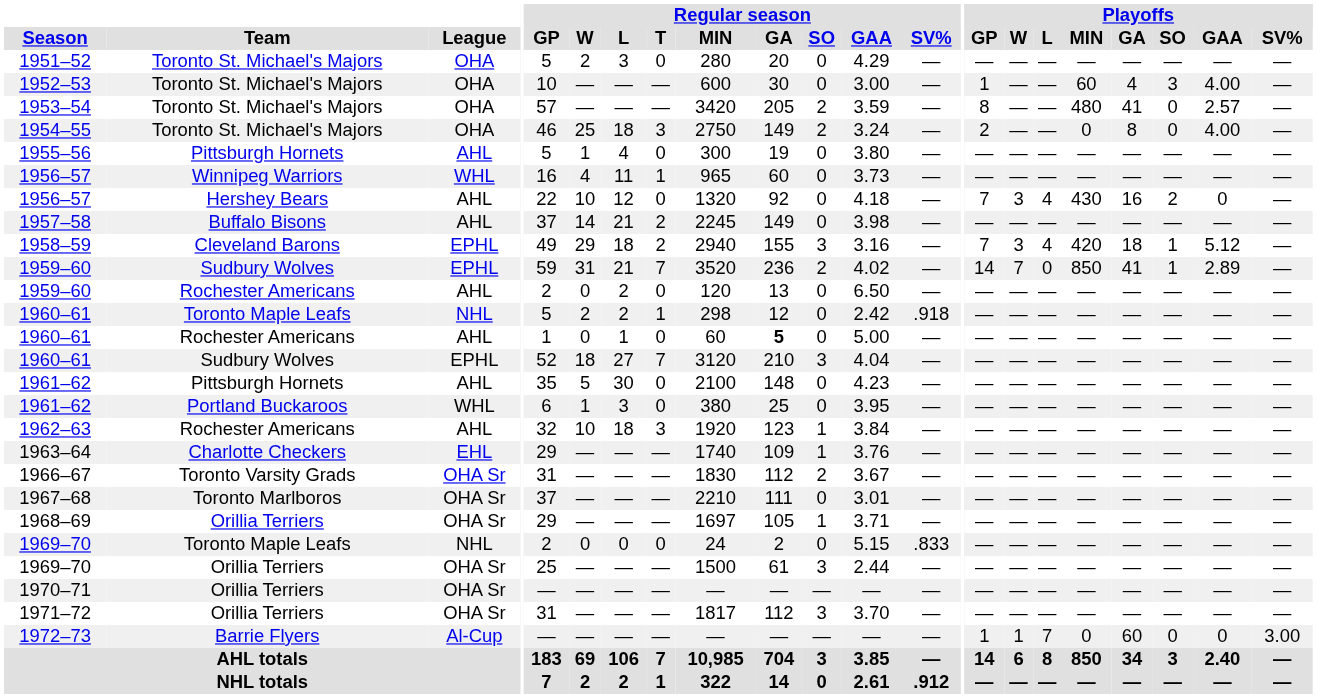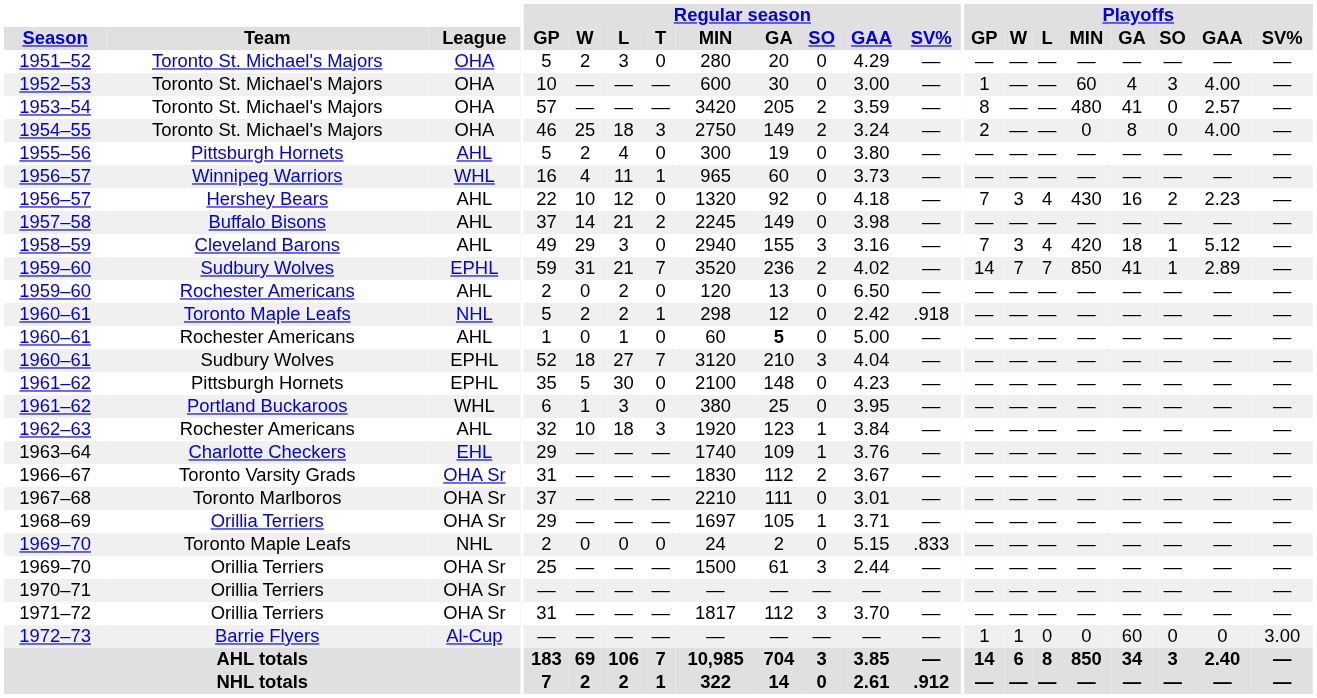 <table border="0" cellpadding="1" cellspacing="0" style="width:90%; text-align:center;">
 <tr bgcolor="#e0e0e0">
 <th colspan="3" bgcolor="#ffffff"></th>
 <th rowspan="99" bgcolor="#ffffff"></th>
 <th colspan="9" bgcolor="#e0e0e0"><a href='#'>Regular season</a></th>
 <th rowspan="99" bgcolor="#ffffff"></th>
 <th colspan="8" bgcolor="#e0e0e0"><a href='#'>Playoffs</a></th>
 </tr>
 <tr bgcolor="#e0e0e0">
 <th><a href='#'>Season</a></th>
 <th>Team</th>
 <th>League</th>
 <th>GP</th>
 <th>W</th>
 <th>L</th>
 <th>T</th>
 <th>MIN</th>
 <th>GA</th>
 <th><a href='#'>SO</a></th>
 <th><a href='#'>GAA</a></th>
 <th><a href='#'>SV%</a></th>
 <th>GP</th>
 <th>W</th>
 <th>L</th>
 <th>MIN</th>
 <th>GA</th>
 <th>SO</th>
 <th>GAA</th>
 <th>SV%</th>
 </tr>
 <tr>
 <td><a href='#'>1951–52</a></td>
 <td><a href='#'>Toronto St. Michael's Majors</a></td>
 <td><a href='#'>OHA</a></td>
 <td>5</td>
 <td>2</td>
 <td>3</td>
 <td>0</td>
 <td>280</td>
 <td>20</td>
 <td>0</td>
 <td>4.29</td>
 <td>—</td>
 <td>—</td>
 <td>—</td>
 <td>—</td>
 <td>—</td>
 <td>—</td>
 <td>—</td>
 <td>—</td>
 <td>—</td>
 </tr>
 <tr bgcolor="#f0f0f0">
 <td><a href='#'>1952–53</a></td>
 <td>Toronto St. Michael's Majors</td>
 <td>OHA</td>
 <td>10</td>
 <td>—</td>
 <td>—</td>
 <td>—</td>
 <td>600</td>
 <td>30</td>
 <td>0</td>
 <td>3.00</td>
 <td>—</td>
 <td>1</td>
 <td>—</td>
 <td>—</td>
 <td>60</td>
 <td>4</td>
 <td>3</td>
 <td>4.00</td>
 <td>—</td>
 </tr>
 <tr>
 <td><a href='#'>1953–54</a></td>
 <td>Toronto St. Michael's Majors</td>
 <td>OHA</td>
 <td>57</td>
 <td>—</td>
 <td>—</td>
 <td>—</td>
 <td>3420</td>
 <td>205</td>
 <td>2</td>
 <td>3.59</td>
 <td>—</td>
 <td>8</td>
 <td>—</td>
 <td>—</td>
 <td>480</td>
 <td>41</td>
 <td>0</td>
 <td>2.57</td>
 <td>—</td>
 </tr>
 <tr bgcolor="#f0f0f0">
 <td><a href='#'>1954–55</a></td>
 <td>Toronto St. Michael's Majors</td>
 <td>OHA</td>
 <td>46</td>
 <td>25</td>
 <td>18</td>
 <td>3</td>
 <td>2750</td>
 <td>149</td>
 <td>2</td>
 <td>3.24</td>
 <td>—</td>
 <td>2</td>
 <td>—</td>
 <td>—</td>
 <td>0</td>
 <td>8</td>
 <td>0</td>
 <td>4.00</td>
 <td>—</td>
 </tr>
 <tr>
 <td><a href='#'>1955–56</a></td>
 <td><a href='#'>Pittsburgh Hornets</a></td>
 <td><a href='#'>AHL</a></td>
 <td>5</td>
-<td>1</td>
+<td>2</td>
 <td>4</td>
 <td>0</td>
 <td>300</td>
 <td>19</td>
 <td>0</td>
 <td>3.80</td>
 <td>—</td>
 <td>—</td>
 <td>—</td>
 <td>—</td>
 <td>—</td>
 <td>—</td>
 <td>—</td>
 <td>—</td>
 <td>—</td>
 </tr>
 <tr bgcolor="#f0f0f0">
 <td><a href='#'>1956–57</a></td>
 <td><a href='#'>Winnipeg Warriors</a></td>
 <td><a href='#'>WHL</a></td>
 <td>16</td>
 <td>4</td>
 <td>11</td>
 <td>1</td>
 <td>965</td>
 <td>60</td>
 <td>0</td>
 <td>3.73</td>
 <td>—</td>
 <td>—</td>
 <td>—</td>
 <td>—</td>
 <td>—</td>
 <td>—</td>
 <td>—</td>
 <td>—</td>
 <td>—</td>
 </tr>
 <tr>
 <td><a href='#'>1956–57</a></td>
 <td><a href='#'>Hershey Bears</a></td>
 <td>AHL</td>
 <td>22</td>
 <td>10</td>
 <td>12</td>
 <td>0</td>
 <td>1320</td>
 <td>92</td>
 <td>0</td>
 <td>4.18</td>
 <td>—</td>
 <td>7</td>
 <td>3</td>
 <td>4</td>
 <td>430</td>
 <td>16</td>
 <td>2</td>
-<td>0</td>
+<td>2.23</td>
 <td>—</td>
 </tr>
 <tr bgcolor="#f0f0f0">
 <td><a href='#'>1957–58</a></td>
 <td><a href='#'>Buffalo Bisons</a></td>
 <td>AHL</td>
 <td>37</td>
 <td>14</td>
 <td>21</td>
 <td>2</td>
 <td>2245</td>
 <td>149</td>
 <td>0</td>
 <td>3.98</td>
 <td>—</td>
 <td>—</td>
 <td>—</td>
 <td>—</td>
 <td>—</td>
 <td>—</td>
 <td>—</td>
 <td>—</td>
 <td>—</td>
 </tr>
 <tr>
 <td><a href='#'>1958–59</a></td>
 <td><a href='#'>Cleveland Barons</a></td>
-<td><a href='#'>EPHL</a></td>
+<td>AHL</td>
 <td>49</td>
 <td>29</td>
-<td>18</td>
-<td>2</td>
+<td>3</td>
+<td>0</td>
 <td>2940</td>
 <td>155</td>
 <td>3</td>
 <td>3.16</td>
 <td>—</td>
 <td>7</td>
 <td>3</td>
 <td>4</td>
 <td>420</td>
 <td>18</td>
 <td>1</td>
 <td>5.12</td>
 <td>—</td>
 </tr>
 <tr bgcolor="#f0f0f0">
 <td><a href='#'>1959–60</a></td>
 <td><a href='#'>Sudbury Wolves</a></td>
 <td><a href='#'>EPHL</a></td>
 <td>59</td>
 <td>31</td>
 <td>21</td>
 <td>7</td>
 <td>3520</td>
 <td>236</td>
 <td>2</td>
 <td>4.02</td>
 <td>—</td>
 <td>14</td>
 <td>7</td>
-<td>0</td>
+<td>7</td>
 <td>850</td>
 <td>41</td>
 <td>1</td>
 <td>2.89</td>
 <td>—</td>
 </tr>
 <tr>
 <td><a href='#'>1959–60</a></td>
 <td><a href='#'>Rochester Americans</a></td>
 <td>AHL</td>
 <td>2</td>
 <td>0</td>
 <td>2</td>
 <td>0</td>
 <td>120</td>
 <td>13</td>
 <td>0</td>
 <td>6.50</td>
 <td>—</td>
 <td>—</td>
 <td>—</td>
 <td>—</td>
 <td>—</td>
 <td>—</td>
 <td>—</td>
 <td>—</td>
 <td>—</td>
 </tr>
 <tr bgcolor="#f0f0f0">
 <td><a href='#'>1960–61</a></td>
 <td><a href='#'>Toronto Maple Leafs</a></td>
 <td><a href='#'>NHL</a></td>
 <td>5</td>
 <td>2</td>
 <td>2</td>
 <td>1</td>
 <td>298</td>
 <td>12</td>
 <td>0</td>
 <td>2.42</td>
 <td>.918</td>
 <td>—</td>
 <td>—</td>
 <td>—</td>
 <td>—</td>
 <td>—</td>
 <td>—</td>
 <td>—</td>
 <td>—</td>
 </tr>
 <tr>
 <td><a href='#'>1960–61</a></td>
 <td>Rochester Americans</td>
 <td>AHL</td>
 <td>1</td>
 <td>0</td>
 <td>1</td>
 <td>0</td>
 <td>60</td>
 <td><strong>5</strong></td>
 <td>0</td>
 <td>5.00</td>
 <td>—</td>
 <td>—</td>
 <td>—</td>
 <td>—</td>
 <td>—</td>
 <td>—</td>
 <td>—</td>
 <td>—</td>
 <td>—</td>
 </tr>
 <tr bgcolor="#f0f0f0">
 <td><a href='#'>1960–61</a></td>
 <td>Sudbury Wolves</td>
 <td>EPHL</td>
 <td>52</td>
 <td>18</td>
 <td>27</td>
 <td>7</td>
 <td>3120</td>
 <td>210</td>
 <td>3</td>
 <td>4.04</td>
 <td>—</td>
 <td>—</td>
 <td>—</td>
 <td>—</td>
 <td>—</td>
 <td>—</td>
 <td>—</td>
 <td>—</td>
 <td>—</td>
 </tr>
 <tr>
 <td><a href='#'>1961–62</a></td>
 <td>Pittsburgh Hornets</td>
-<td>AHL</td>
+<td>EPHL</td>
 <td>35</td>
 <td>5</td>
 <td>30</td>
 <td>0</td>
 <td>2100</td>
 <td>148</td>
 <td>0</td>
 <td>4.23</td>
 <td>—</td>
 <td>—</td>
 <td>—</td>
 <td>—</td>
 <td>—</td>
 <td>—</td>
 <td>—</td>
 <td>—</td>
 <td>—</td>
 </tr>
 <tr bgcolor="#f0f0f0">
 <td><a href='#'>1961–62</a></td>
 <td><a href='#'>Portland Buckaroos</a></td>
 <td>WHL</td>
 <td>6</td>
 <td>1</td>
 <td>3</td>
 <td>0</td>
 <td>380</td>
 <td>25</td>
 <td>0</td>
 <td>3.95</td>
 <td>—</td>
 <td>—</td>
 <td>—</td>
 <td>—</td>
 <td>—</td>
 <td>—</td>
 <td>—</td>
 <td>—</td>
 <td>—</td>
 </tr>
 <tr>
 <td><a href='#'>1962–63</a></td>
 <td>Rochester Americans</td>
 <td>AHL</td>
 <td>32</td>
 <td>10</td>
 <td>18</td>
 <td>3</td>
 <td>1920</td>
 <td>123</td>
 <td>1</td>
 <td>3.84</td>
 <td>—</td>
 <td>—</td>
 <td>—</td>
 <td>—</td>
 <td>—</td>
 <td>—</td>
 <td>—</td>
 <td>—</td>
 <td>—</td>
 </tr>
 <tr bgcolor="#f0f0f0">
 <td>1963–64</td>
 <td><a href='#'>Charlotte Checkers</a></td>
 <td><a href='#'>EHL</a></td>
 <td>29</td>
 <td>—</td>
 <td>—</td>
 <td>—</td>
 <td>1740</td>
 <td>109</td>
 <td>1</td>
 <td>3.76</td>
 <td>—</td>
 <td>—</td>
 <td>—</td>
 <td>—</td>
 <td>—</td>
 <td>—</td>
 <td>—</td>
 <td>—</td>
 <td>—</td>
 </tr>
 <tr>
 <td>1966–67</td>
 <td>Toronto Varsity Grads</td>
 <td><a href='#'>OHA Sr</a></td>
 <td>31</td>
 <td>—</td>
 <td>—</td>
 <td>—</td>
 <td>1830</td>
 <td>112</td>
 <td>2</td>
 <td>3.67</td>
 <td>—</td>
 <td>—</td>
 <td>—</td>
 <td>—</td>
 <td>—</td>
 <td>—</td>
 <td>—</td>
 <td>—</td>
 <td>—</td>
 </tr>
 <tr bgcolor="#f0f0f0">
 <td>1967–68</td>
 <td>Toronto Marlboros</td>
 <td>OHA Sr</td>
 <td>37</td>
 <td>—</td>
 <td>—</td>
 <td>—</td>
 <td>2210</td>
 <td>111</td>
 <td>0</td>
 <td>3.01</td>
 <td>—</td>
 <td>—</td>
 <td>—</td>
 <td>—</td>
 <td>—</td>
 <td>—</td>
 <td>—</td>
 <td>—</td>
 <td>—</td>
 </tr>
 <tr>
 <td>1968–69</td>
 <td><a href='#'>Orillia Terriers</a></td>
 <td>OHA Sr</td>
 <td>29</td>
 <td>—</td>
 <td>—</td>
 <td>—</td>
 <td>1697</td>
 <td>105</td>
 <td>1</td>
 <td>3.71</td>
 <td>—</td>
 <td>—</td>
 <td>—</td>
 <td>—</td>
 <td>—</td>
 <td>—</td>
 <td>—</td>
 <td>—</td>
 <td>—</td>
 </tr>
 <tr bgcolor="#f0f0f0">
 <td><a href='#'>1969–70</a></td>
 <td>Toronto Maple Leafs</td>
 <td>NHL</td>
 <td>2</td>
 <td>0</td>
 <td>0</td>
 <td>0</td>
 <td>24</td>
 <td>2</td>
 <td>0</td>
 <td>5.15</td>
 <td>.833</td>
 <td>—</td>
 <td>—</td>
 <td>—</td>
 <td>—</td>
 <td>—</td>
 <td>—</td>
 <td>—</td>
 <td>—</td>
 </tr>
 <tr>
 <td>1969–70</td>
 <td>Orillia Terriers</td>
 <td>OHA Sr</td>
 <td>25</td>
 <td>—</td>
 <td>—</td>
 <td>—</td>
 <td>1500</td>
 <td>61</td>
 <td>3</td>
 <td>2.44</td>
 <td>—</td>
 <td>—</td>
 <td>—</td>
 <td>—</td>
 <td>—</td>
 <td>—</td>
 <td>—</td>
 <td>—</td>
 <td>—</td>
 </tr>
 <tr bgcolor="#f0f0f0">
 <td>1970–71</td>
 <td>Orillia Terriers</td>
 <td>OHA Sr</td>
 <td>—</td>
 <td>—</td>
 <td>—</td>
 <td>—</td>
 <td>—</td>
 <td>—</td>
 <td>—</td>
 <td>—</td>
 <td>—</td>
 <td>—</td>
 <td>—</td>
 <td>—</td>
 <td>—</td>
 <td>—</td>
 <td>—</td>
 <td>—</td>
 <td>—</td>
 </tr>
 <tr>
 <td>1971–72</td>
 <td>Orillia Terriers</td>
 <td>OHA Sr</td>
 <td>31</td>
 <td>—</td>
 <td>—</td>
 <td>—</td>
 <td>1817</td>
 <td>112</td>
 <td>3</td>
 <td>3.70</td>
 <td>—</td>
 <td>—</td>
 <td>—</td>
 <td>—</td>
 <td>—</td>
 <td>—</td>
 <td>—</td>
 <td>—</td>
 <td>—</td>
 </tr>
 <tr bgcolor="#f0f0f0">
 <td><a href='#'>1972–73</a></td>
 <td><a href='#'>Barrie Flyers</a></td>
 <td><a href='#'>Al-Cup</a></td>
 <td>—</td>
 <td>—</td>
 <td>—</td>
 <td>—</td>
 <td>—</td>
 <td>—</td>
 <td>—</td>
 <td>—</td>
 <td>—</td>
 <td>1</td>
 <td>1</td>
-<td>7</td>
+<td>0</td>
 <td>0</td>
 <td>60</td>
 <td>0</td>
 <td>0</td>
 <td>3.00</td>
 </tr>
 <tr bgcolor="#e0e0e0">
 <th colspan=3>AHL totals</th>
 <th>183</th>
 <th>69</th>
 <th>106</th>
 <th>7</th>
 <th>10,985</th>
 <th>704</th>
 <th>3</th>
 <th>3.85</th>
 <th>—</th>
 <th>14</th>
 <th>6</th>
 <th>8</th>
 <th>850</th>
 <th>34</th>
 <th>3</th>
 <th>2.40</th>
 <th>—</th>
 </tr>
 <tr bgcolor="#e0e0e0">
 <th colspan=3>NHL totals</th>
 <th>7</th>
 <th>2</th>
 <th>2</th>
 <th>1</th>
 <th>322</th>
 <th>14</th>
 <th>0</th>
 <th>2.61</th>
 <th>.912</th>
 <th>—</th>
 <th>—</th>
 <th>—</th>
 <th>—</th>
 <th>—</th>
 <th>—</th>
 <th>—</th>
 <th>—</th>
 </tr>
 </table>
